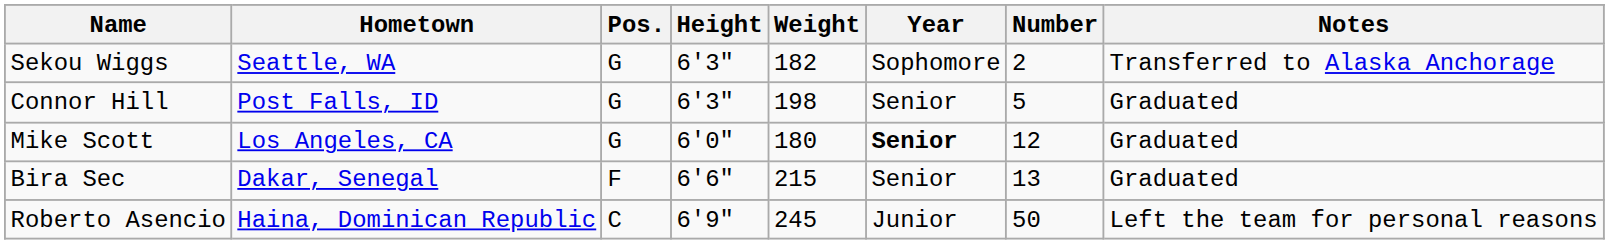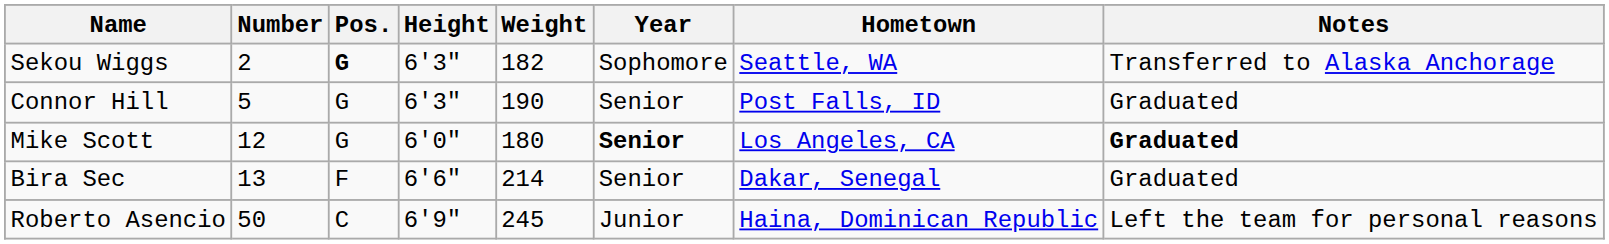 <table class="wikitable sortable" border="1">
 <tr>
 <th>Name</th>
-<th>Hometown</th>
+<th>Number</th>
 <th>Pos.</th>
 <th>Height</th>
 <th>Weight</th>
 <th>Year</th>
-<th>Number</th>
+<th>Hometown</th>
 <th class="unsortable">Notes</th>
 </tr>
 <tr>
 <td>Sekou Wiggs</td>
-<td><a href='#'>Seattle, WA</a></td>
-<td>G</td>
+<td>2</td>
+<td><strong>G</strong></td>
 <td>6'3"</td>
 <td>182</td>
 <td>Sophomore</td>
-<td>2</td>
+<td><a href='#'>Seattle, WA</a></td>
 <td>Transferred to <a href='#'>Alaska Anchorage</a></td>
 </tr>
 <tr>
 <td>Connor Hill</td>
-<td><a href='#'>Post Falls, ID</a></td>
+<td>5</td>
 <td>G</td>
 <td>6'3"</td>
-<td>198</td>
+<td>190</td>
 <td>Senior</td>
-<td>5</td>
+<td><a href='#'>Post Falls, ID</a></td>
 <td>Graduated</td>
 </tr>
 <tr>
 <td>Mike Scott</td>
-<td><a href='#'>Los Angeles, CA</a></td>
+<td>12</td>
 <td>G</td>
 <td>6'0"</td>
 <td>180</td>
 <td><strong>Senior</strong></td>
-<td>12</td>
-<td>Graduated</td>
+<td><a href='#'>Los Angeles, CA</a></td>
+<td><strong>Graduated</strong></td>
 </tr>
 <tr>
 <td>Bira Sec</td>
-<td><a href='#'>Dakar, Senegal</a></td>
+<td>13</td>
 <td>F</td>
 <td>6'6"</td>
-<td>215</td>
+<td>214</td>
 <td>Senior</td>
-<td>13</td>
+<td><a href='#'>Dakar, Senegal</a></td>
 <td>Graduated</td>
 </tr>
 <tr>
 <td>Roberto Asencio</td>
-<td><a href='#'>Haina, Dominican Republic</a></td>
+<td>50</td>
 <td>C</td>
 <td>6'9"</td>
 <td>245</td>
 <td>Junior</td>
-<td>50</td>
+<td><a href='#'>Haina, Dominican Republic</a></td>
 <td>Left the team for personal reasons</td>
 </tr>
 </table>
